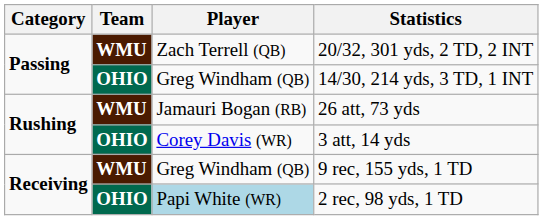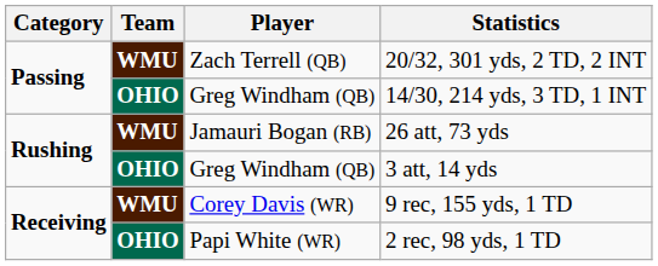 <table class="wikitable">
 <tr>
 <th>Category</th>
 <th>Team</th>
 <th>Player</th>
 <th>Statistics</th>
 </tr>
 <tr>
 <td rowspan=2><strong>Passing</strong></td>
 <td style="background:#4a1a00; color:#ffffff"><strong>WMU</strong></td>
 <td>Zach Terrell <small>(QB)</small></td>
 <td>20/32, 301 yds, 2 TD, 2 INT</td>
 </tr>
 <tr>
 <td style="background:#00694e; color:#ffffff"><strong>OHIO</strong></td>
 <td>Greg Windham <small>(QB)</small></td>
 <td>14/30, 214 yds, 3 TD, 1 INT</td>
 </tr>
 <tr>
 <td rowspan=2><strong>Rushing</strong></td>
 <td style="background:#4a1a00; color:#ffffff"><strong>WMU</strong></td>
 <td>Jamauri Bogan <small>(RB)</small></td>
 <td>26 att, 73 yds</td>
 </tr>
 <tr>
 <td style="background:#00694e; color:#ffffff"><strong>OHIO</strong></td>
-<td><a href='#'>Corey Davis</a> <small>(WR)</small></td>
+<td>Greg Windham <small>(QB)</small></td>
 <td>3 att, 14 yds</td>
 </tr>
 <tr>
 <td rowspan=2><strong>Receiving</strong></td>
 <td style="background:#4a1a00; color:#ffffff"><strong>WMU</strong></td>
-<td>Greg Windham <small>(QB)</small></td>
+<td><a href='#'>Corey Davis</a> <small>(WR)</small></td>
 <td>9 rec, 155 yds, 1 TD</td>
 </tr>
 <tr>
 <td style="background:#00694e; color:#ffffff"><strong>OHIO</strong></td>
-<td style="background: lightblue;">Papi White <small>(WR)</small></td>
+<td>Papi White <small>(WR)</small></td>
 <td>2 rec, 98 yds, 1 TD</td>
 </tr>
 </table>
